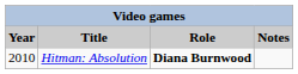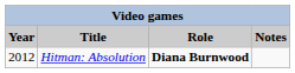 <table class="wikitable">
 <tr>
 <th colspan=4 style="background:#B0C4DE;">Video games</th>
 </tr>
 <tr>
 <th style="background: #CCCCCC;">Year</th>
 <th style="background: #CCCCCC;">Title</th>
 <th style="background: #CCCCCC;">Role</th>
 <th style="background: #CCCCCC;">Notes</th>
 </tr>
 <tr>
-<td>2010</td>
+<td>2012</td>
 <td><em><a href='#'>Hitman: Absolution</a></em></td>
 <td><strong>Diana Burnwood</strong></td>
 <td></td>
 </tr>
 </table>
